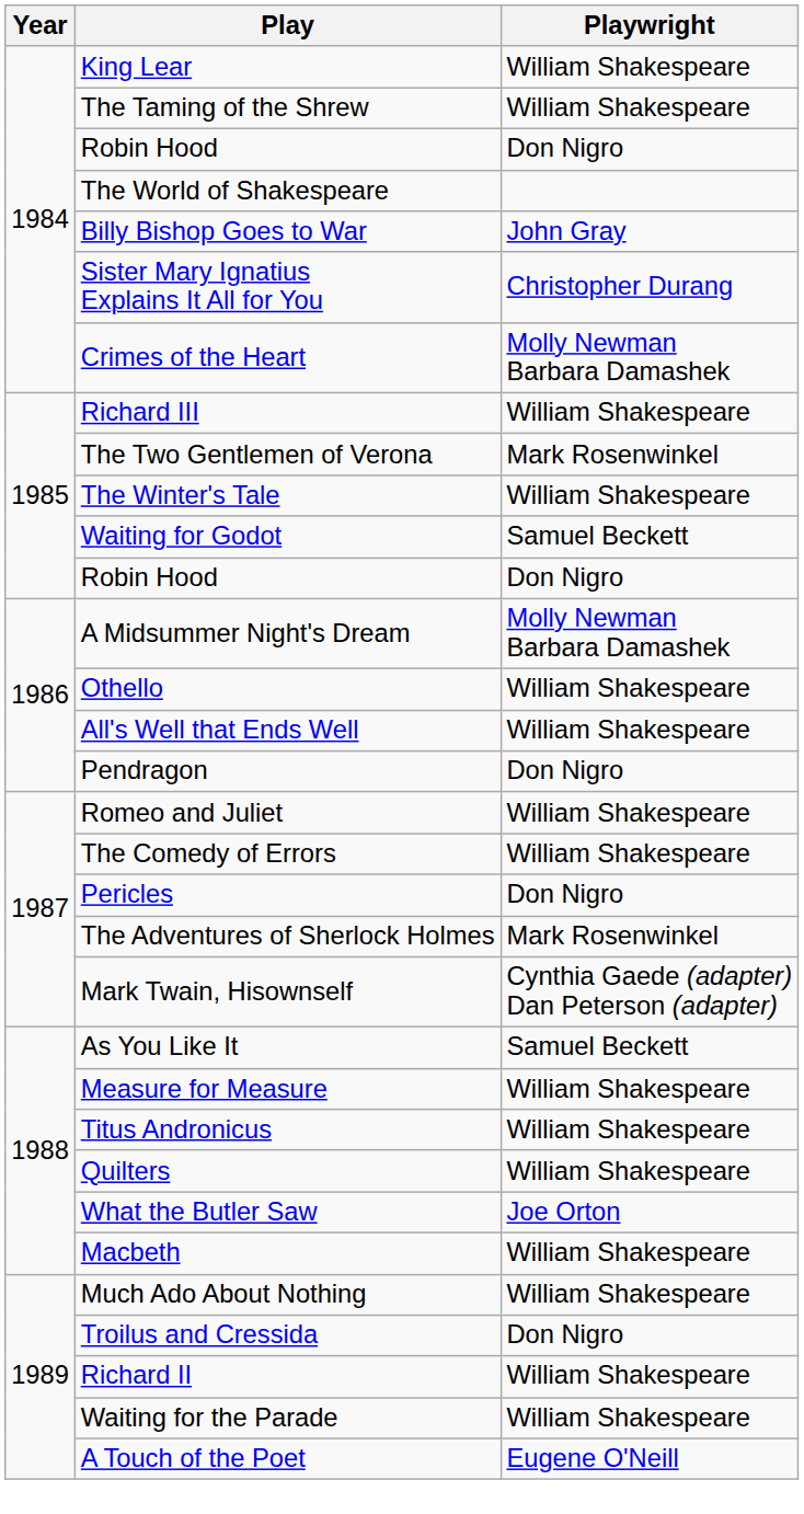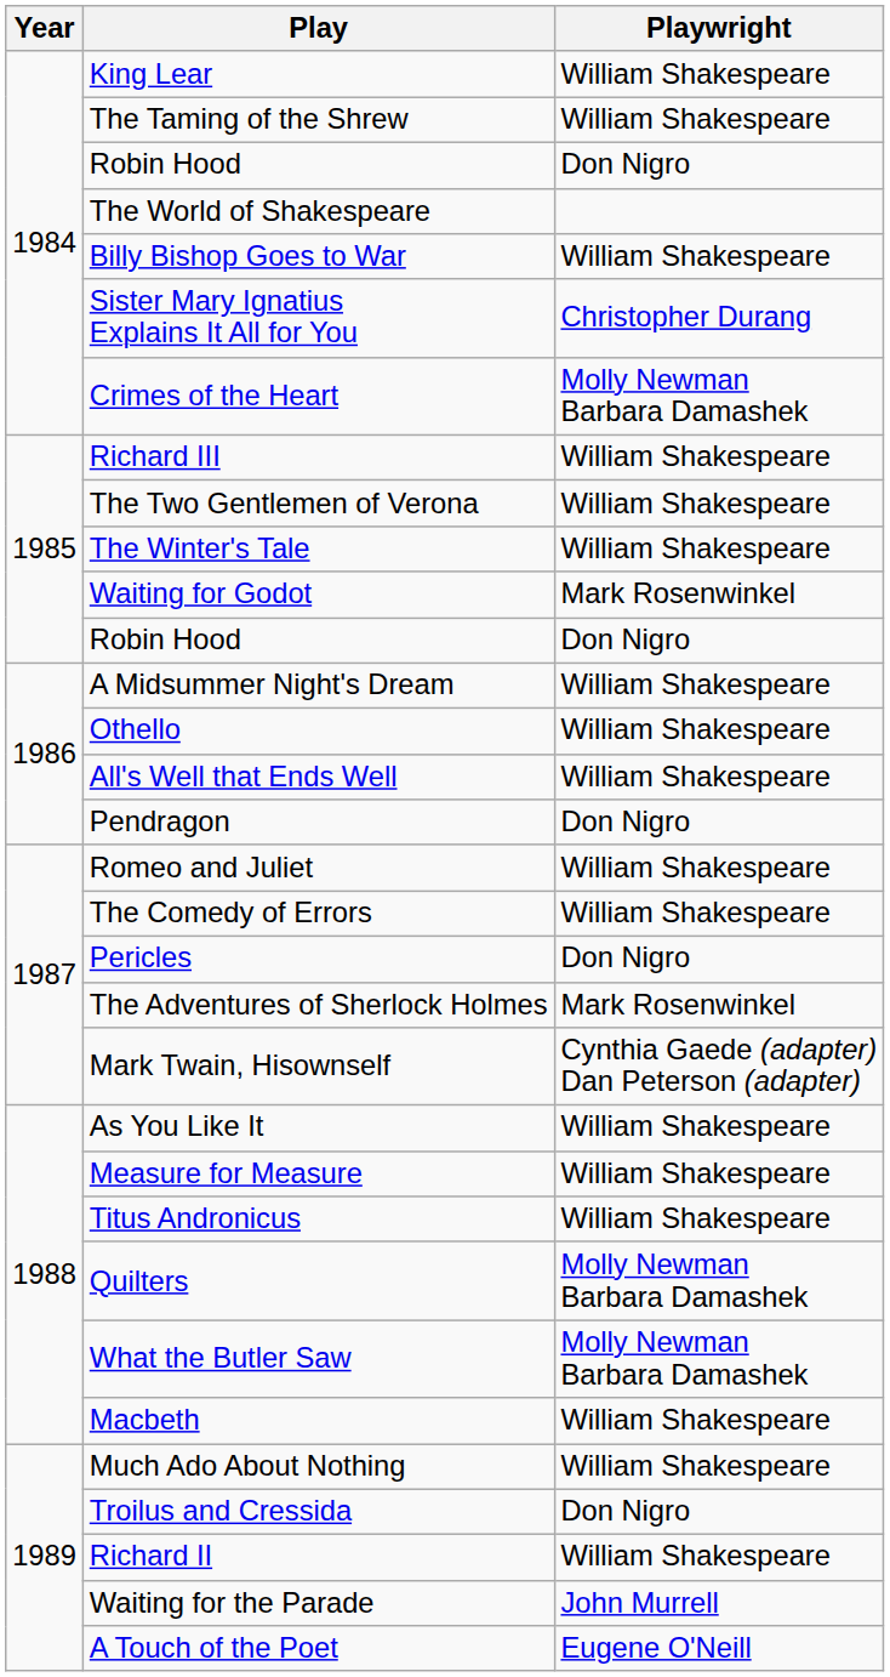 <table class="wikitable mw-collapsible">
 <tr>
 <th>Year</th>
 <th>Play</th>
 <th>Playwright</th>
 </tr>
 <tr>
 <td rowspan="7">1984</td>
 <td><a href='#'>King Lear</a></td>
 <td>William Shakespeare</td>
 </tr>
 <tr>
 <td>The Taming of the Shrew</td>
 <td>William Shakespeare</td>
 </tr>
 <tr>
 <td>Robin Hood</td>
 <td>Don Nigro</td>
 </tr>
 <tr>
 <td>The World of Shakespeare</td>
 <td></td>
 </tr>
 <tr>
 <td><a href='#'>Billy Bishop Goes to War</a></td>
-<td><a href='#'>John Gray</a></td>
+<td>William Shakespeare</td>
 </tr>
 <tr>
 <td><a href='#'>Sister Mary Ignatius</a><br><a href='#'>Explains It All for You</a></td>
 <td><a href='#'>Christopher Durang</a></td>
 </tr>
 <tr>
 <td><a href='#'>Crimes of the Heart</a></td>
 <td><a href='#'>Molly Newman</a><br>Barbara Damashek</td>
 </tr>
 <tr>
 <td rowspan="5">1985</td>
 <td><a href='#'>Richard III</a></td>
 <td>William Shakespeare</td>
 </tr>
 <tr>
 <td>The Two Gentlemen of Verona</td>
-<td>Mark Rosenwinkel</td>
+<td>William Shakespeare</td>
 </tr>
 <tr>
 <td><a href='#'>The Winter's Tale</a></td>
 <td>William Shakespeare</td>
 </tr>
 <tr>
 <td><a href='#'>Waiting for Godot</a></td>
-<td>Samuel Beckett</td>
+<td>Mark Rosenwinkel</td>
 </tr>
 <tr>
 <td>Robin Hood</td>
 <td>Don Nigro</td>
 </tr>
 <tr>
 <td rowspan="4">1986</td>
 <td>A Midsummer Night's Dream</td>
-<td><a href='#'>Molly Newman</a><br>Barbara Damashek</td>
+<td>William Shakespeare</td>
 </tr>
 <tr>
 <td><a href='#'>Othello</a></td>
 <td>William Shakespeare</td>
 </tr>
 <tr>
 <td><a href='#'>All's Well that Ends Well</a></td>
 <td>William Shakespeare</td>
 </tr>
 <tr>
 <td>Pendragon</td>
 <td>Don Nigro</td>
 </tr>
 <tr>
 <td rowspan="5">1987</td>
 <td>Romeo and Juliet</td>
 <td>William Shakespeare</td>
 </tr>
 <tr>
 <td>The Comedy of Errors</td>
 <td>William Shakespeare</td>
 </tr>
 <tr>
 <td><a href='#'>Pericles</a></td>
 <td>Don Nigro</td>
 </tr>
 <tr>
 <td>The Adventures of Sherlock Holmes</td>
 <td>Mark Rosenwinkel</td>
 </tr>
 <tr>
 <td>Mark Twain, Hisownself</td>
 <td>Cynthia Gaede <em>(adapter)</em><br>Dan Peterson <em>(adapter)</em></td>
 </tr>
 <tr>
 <td rowspan="6">1988</td>
 <td>As You Like It</td>
-<td>Samuel Beckett</td>
+<td>William Shakespeare</td>
 </tr>
 <tr>
 <td><a href='#'>Measure for Measure</a></td>
 <td>William Shakespeare</td>
 </tr>
 <tr>
 <td><a href='#'>Titus Andronicus</a></td>
 <td>William Shakespeare</td>
 </tr>
 <tr>
 <td><a href='#'>Quilters</a></td>
-<td>William Shakespeare</td>
+<td><a href='#'>Molly Newman</a><br>Barbara Damashek</td>
 </tr>
 <tr>
 <td><a href='#'>What the Butler Saw</a></td>
-<td><a href='#'>Joe Orton</a></td>
+<td><a href='#'>Molly Newman</a><br>Barbara Damashek</td>
 </tr>
 <tr>
 <td><a href='#'>Macbeth</a></td>
 <td>William Shakespeare</td>
 </tr>
 <tr>
 <td rowspan="5">1989</td>
 <td>Much Ado About Nothing</td>
 <td>William Shakespeare</td>
 </tr>
 <tr>
 <td><a href='#'>Troilus and Cressida</a></td>
 <td>Don Nigro</td>
 </tr>
 <tr>
 <td><a href='#'>Richard II</a></td>
 <td>William Shakespeare</td>
 </tr>
 <tr>
 <td>Waiting for the Parade</td>
-<td>William Shakespeare</td>
+<td><a href='#'>John Murrell</a></td>
 </tr>
 <tr>
 <td><a href='#'>A Touch of the Poet</a></td>
 <td><a href='#'>Eugene O'Neill</a></td>
 </tr>
 </table>
